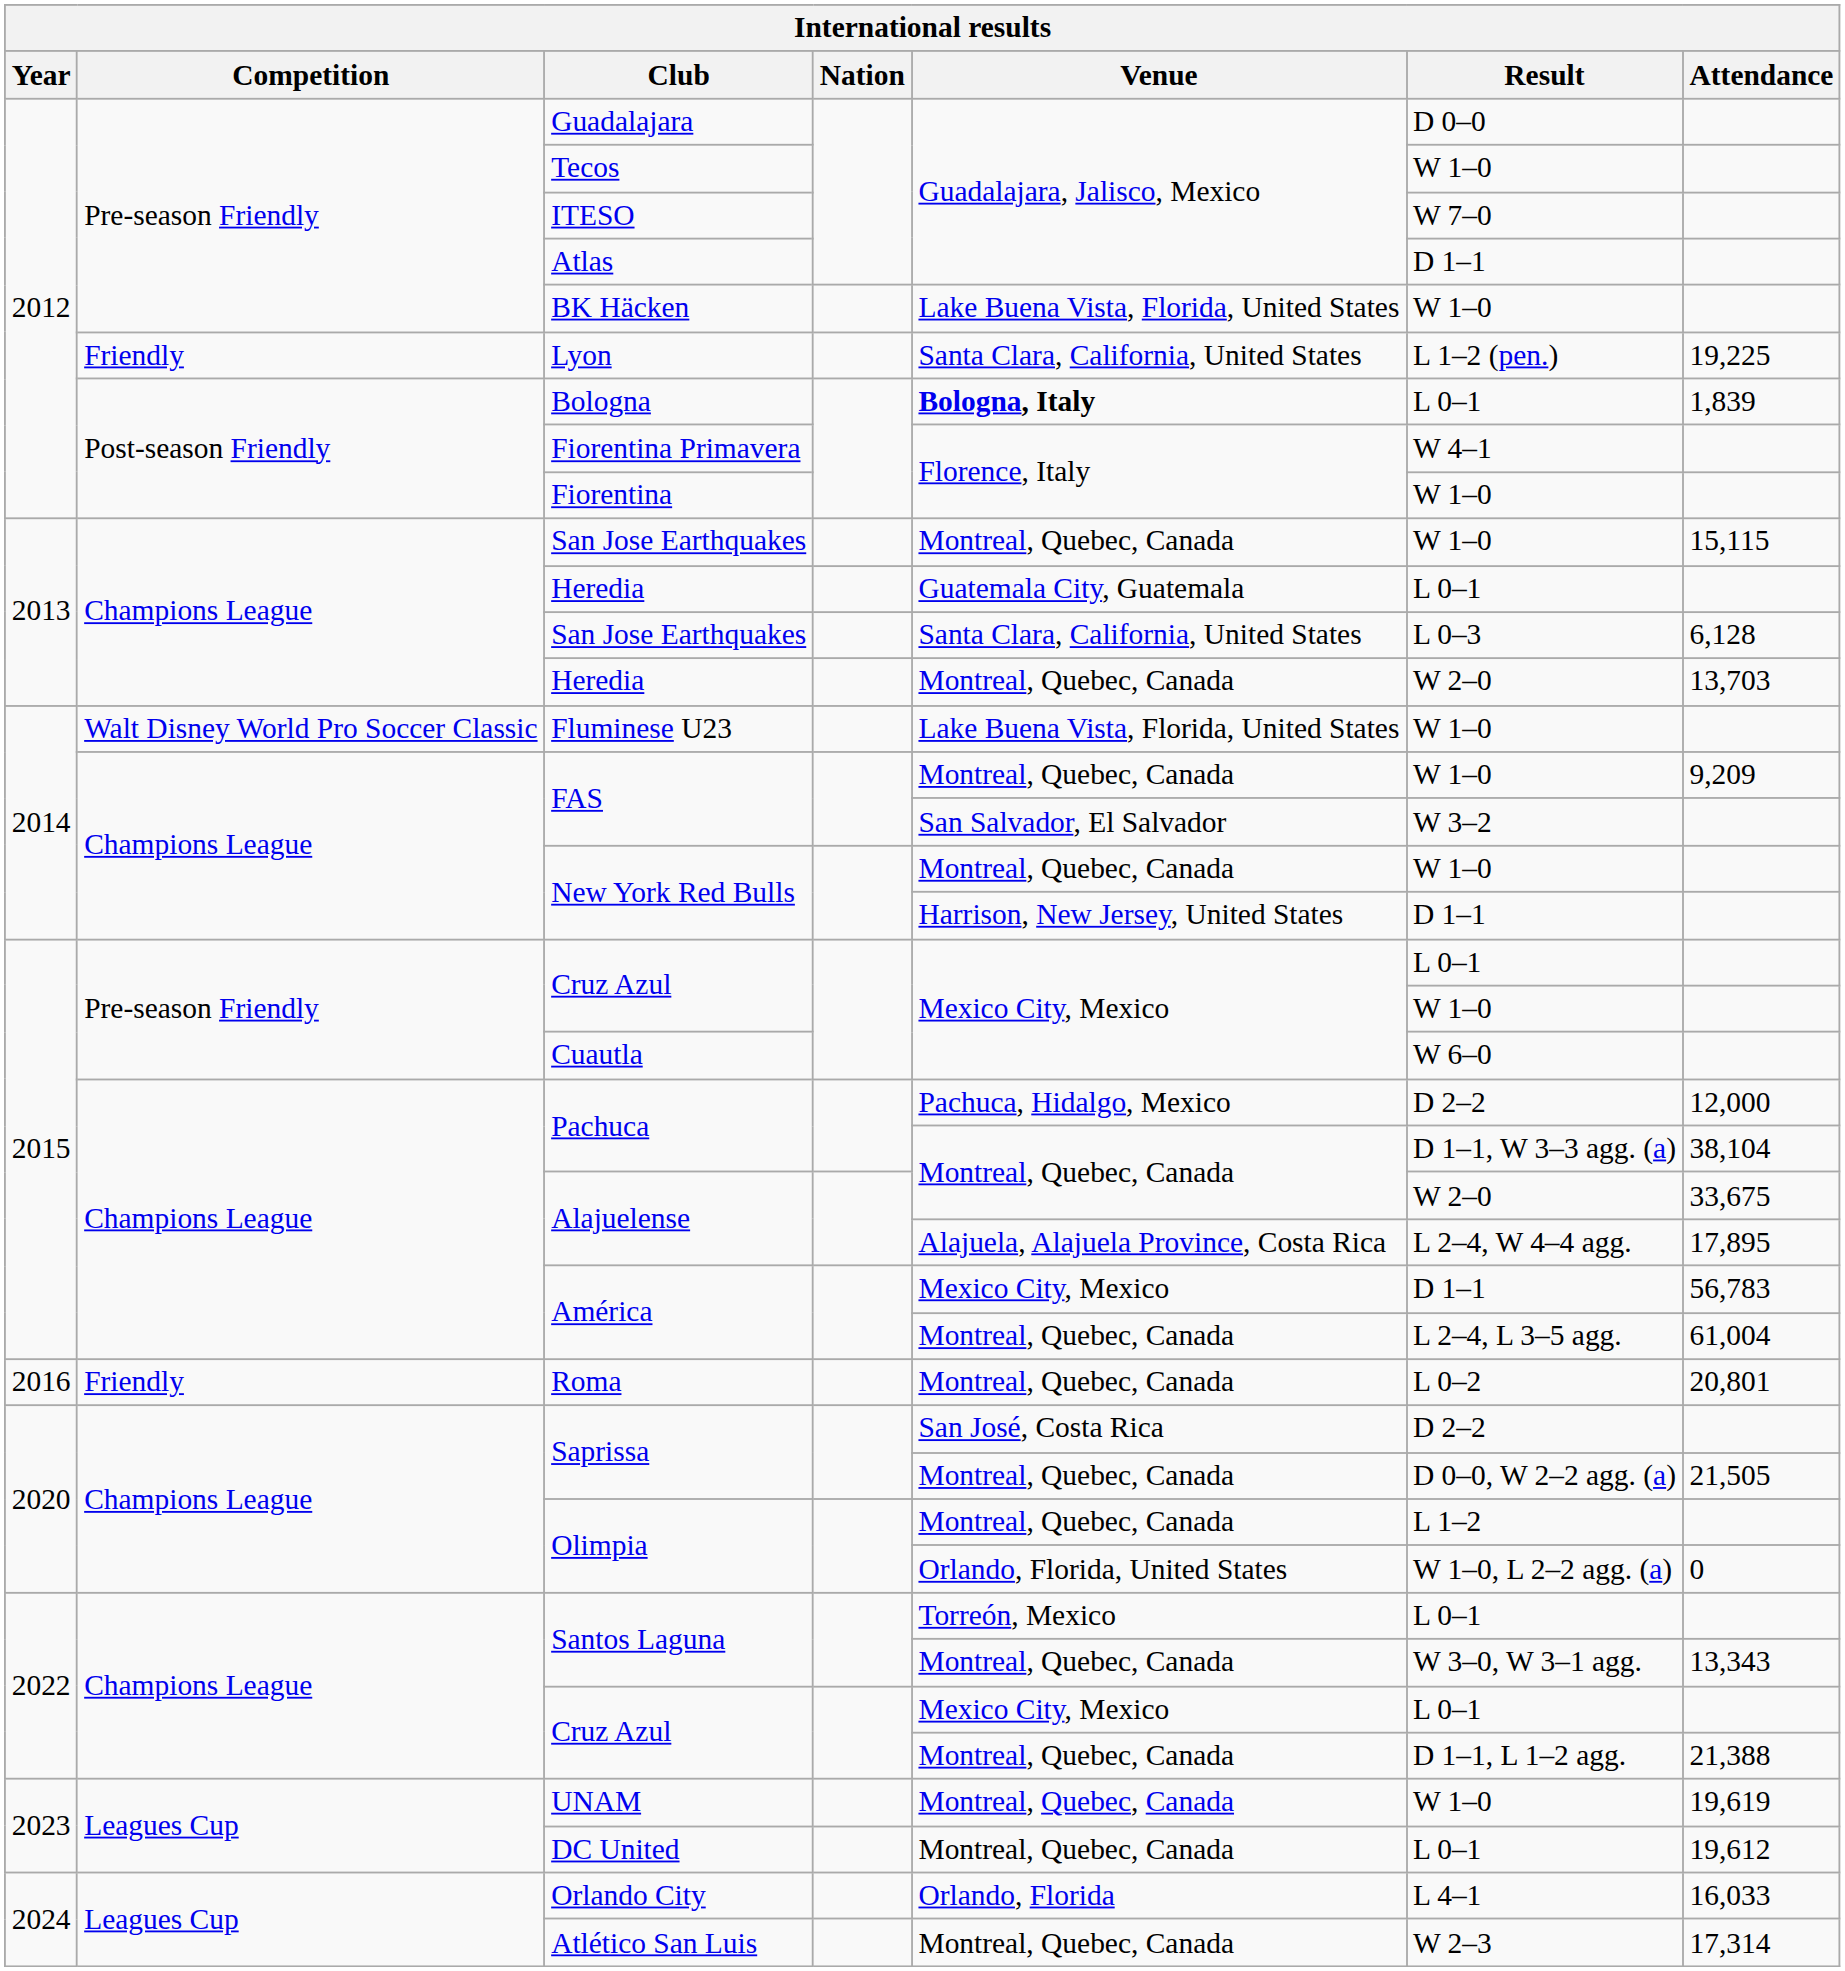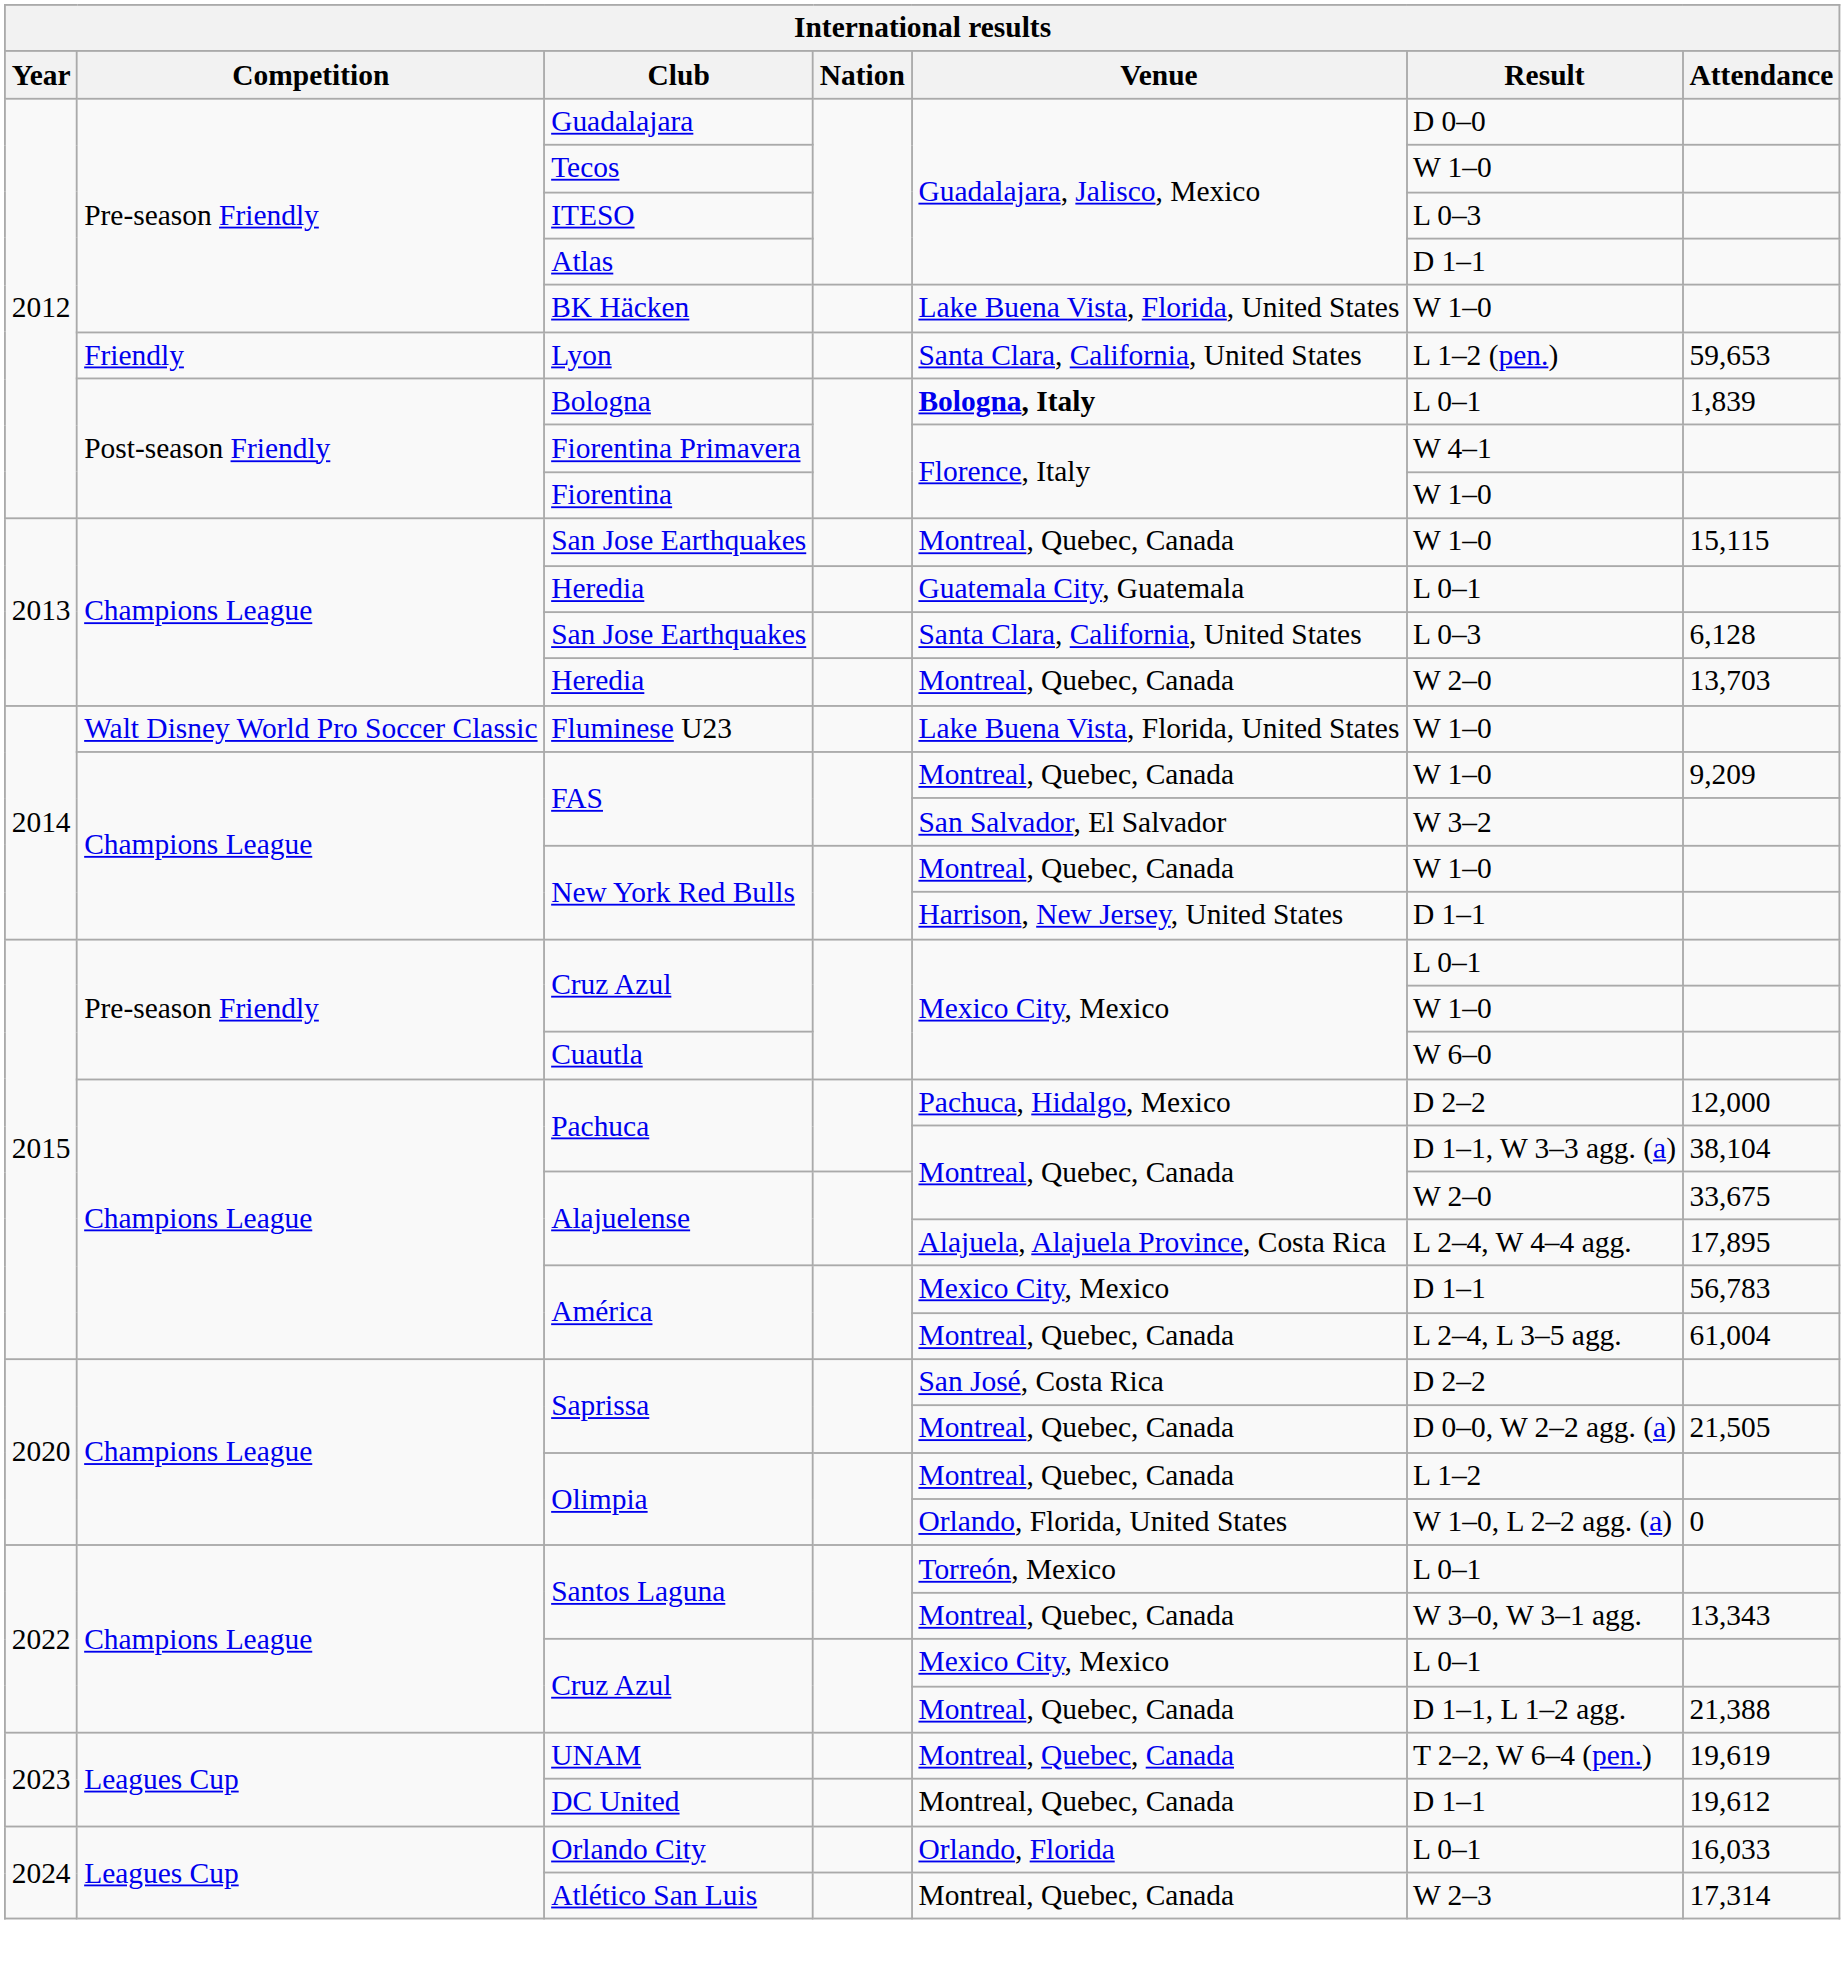 <table class="wikitable">
 <tr>
 <th colspan="7">International results</th>
 </tr>
 <tr>
 <th>Year</th>
 <th>Competition</th>
 <th>Club</th>
 <th>Nation</th>
 <th>Venue</th>
 <th>Result</th>
 <th>Attendance</th>
 </tr>
 <tr>
 <td rowspan="9">2012</td>
 <td rowspan="5">Pre-season <a href='#'>Friendly</a></td>
 <td><a href='#'>Guadalajara</a></td>
 <td rowspan="4"></td>
 <td rowspan="4"><a href='#'>Guadalajara</a>, <a href='#'>Jalisco</a>, Mexico</td>
 <td>D 0–0</td>
 <td></td>
 </tr>
 <tr>
 <td><a href='#'>Tecos</a></td>
 <td>W 1–0</td>
 <td></td>
 </tr>
 <tr>
 <td><a href='#'>ITESO</a></td>
-<td>W 7–0</td>
+<td>L 0–3</td>
 <td></td>
 </tr>
 <tr>
 <td><a href='#'>Atlas</a></td>
 <td>D 1–1</td>
 <td></td>
 </tr>
 <tr>
 <td><a href='#'>BK Häcken</a></td>
 <td></td>
 <td><a href='#'>Lake Buena Vista</a>, <a href='#'>Florida</a>, United States</td>
 <td>W 1–0</td>
 <td></td>
 </tr>
 <tr>
 <td><a href='#'>Friendly</a></td>
 <td><a href='#'>Lyon</a></td>
 <td></td>
 <td><a href='#'>Santa Clara</a>, <a href='#'>California</a>, United States</td>
 <td>L 1–2 (<a href='#'>pen.</a>)</td>
-<td>19,225</td>
+<td>59,653</td>
 </tr>
 <tr>
 <td rowspan="3">Post-season <a href='#'>Friendly</a></td>
 <td><a href='#'>Bologna</a></td>
 <td rowspan="3"></td>
 <td><strong><a href='#'>Bologna</a>, Italy</strong></td>
 <td>L 0–1</td>
 <td>1,839</td>
 </tr>
 <tr>
 <td><a href='#'>Fiorentina Primavera</a></td>
 <td rowspan="2"><a href='#'>Florence</a>, Italy</td>
 <td>W 4–1</td>
 <td></td>
 </tr>
 <tr>
 <td><a href='#'>Fiorentina</a></td>
 <td>W 1–0</td>
 <td></td>
 </tr>
 <tr>
 <td rowspan="4">2013</td>
 <td rowspan="4"><a href='#'>Champions League</a></td>
 <td><a href='#'>San Jose Earthquakes</a></td>
 <td></td>
 <td><a href='#'>Montreal</a>, Quebec, Canada</td>
 <td>W 1–0</td>
 <td>15,115</td>
 </tr>
 <tr>
 <td><a href='#'>Heredia</a></td>
 <td></td>
 <td><a href='#'>Guatemala City</a>, Guatemala</td>
 <td>L 0–1</td>
 <td></td>
 </tr>
 <tr>
 <td><a href='#'>San Jose Earthquakes</a></td>
 <td></td>
 <td><a href='#'>Santa Clara</a>, <a href='#'>California</a>, United States</td>
 <td>L 0–3</td>
 <td>6,128</td>
 </tr>
 <tr>
 <td><a href='#'>Heredia</a></td>
 <td></td>
 <td><a href='#'>Montreal</a>, Quebec, Canada</td>
 <td>W 2–0</td>
 <td>13,703</td>
 </tr>
 <tr>
 <td rowspan="5">2014</td>
 <td><a href='#'>Walt Disney World Pro Soccer Classic</a></td>
 <td><a href='#'>Fluminese</a> U23</td>
 <td></td>
 <td><a href='#'>Lake Buena Vista</a>, Florida, United States</td>
 <td>W 1–0</td>
 <td></td>
 </tr>
 <tr>
 <td rowspan="4"><a href='#'>Champions League</a></td>
 <td rowspan="2"><a href='#'>FAS</a></td>
 <td rowspan="2"></td>
 <td><a href='#'>Montreal</a>, Quebec, Canada</td>
 <td>W 1–0</td>
 <td>9,209</td>
 </tr>
 <tr>
 <td><a href='#'>San Salvador</a>, El Salvador</td>
 <td>W 3–2</td>
 <td></td>
 </tr>
 <tr>
 <td rowspan="2"><a href='#'>New York Red Bulls</a></td>
 <td rowspan="2"></td>
 <td><a href='#'>Montreal</a>, Quebec, Canada</td>
 <td>W 1–0</td>
 <td></td>
 </tr>
 <tr>
 <td><a href='#'>Harrison</a>, <a href='#'>New Jersey</a>, United States</td>
 <td>D 1–1</td>
 <td></td>
 </tr>
 <tr>
 <td rowspan="9">2015</td>
 <td rowspan="3">Pre-season <a href='#'>Friendly</a></td>
 <td rowspan="2"><a href='#'>Cruz Azul</a></td>
 <td rowspan="3"></td>
 <td rowspan="3"><a href='#'>Mexico City</a>, Mexico</td>
 <td>L 0–1</td>
 <td></td>
 </tr>
 <tr>
 <td>W 1–0</td>
 <td></td>
 </tr>
 <tr>
 <td><a href='#'>Cuautla</a></td>
 <td>W 6–0</td>
 <td></td>
 </tr>
 <tr>
 <td rowspan="6"><a href='#'>Champions League</a></td>
 <td rowspan="2"><a href='#'>Pachuca</a></td>
 <td rowspan="2"></td>
 <td><a href='#'>Pachuca</a>, <a href='#'>Hidalgo</a>, Mexico</td>
 <td>D 2–2</td>
 <td>12,000</td>
 </tr>
 <tr>
 <td rowspan="2"><a href='#'>Montreal</a>, Quebec, Canada</td>
 <td>D 1–1, W 3–3 agg. (<a href='#'>a</a>)</td>
 <td>38,104</td>
 </tr>
 <tr>
 <td rowspan="2"><a href='#'>Alajuelense</a></td>
 <td rowspan="2"></td>
 <td>W 2–0</td>
 <td>33,675</td>
 </tr>
 <tr>
 <td><a href='#'>Alajuela</a>, <a href='#'>Alajuela Province</a>, Costa Rica</td>
 <td>L 2–4, W 4–4 agg.</td>
 <td>17,895</td>
 </tr>
 <tr>
 <td rowspan="2"><a href='#'>América</a></td>
 <td rowspan="2"></td>
 <td><a href='#'>Mexico City</a>, Mexico</td>
 <td>D 1–1</td>
 <td>56,783</td>
 </tr>
 <tr>
 <td><a href='#'>Montreal</a>, Quebec, Canada</td>
 <td>L 2–4, L 3–5 agg.</td>
 <td>61,004</td>
 </tr>
 <tr>
-<td>2016</td>
-<td><a href='#'>Friendly</a></td>
-<td><a href='#'>Roma</a></td>
-<td></td>
-<td><a href='#'>Montreal</a>, Quebec, Canada</td>
-<td>L 0–2</td>
-<td>20,801</td>
-</tr>
-<tr>
 <td rowspan="4">2020</td>
 <td rowspan="4"><a href='#'>Champions League</a></td>
 <td rowspan="2"><a href='#'>Saprissa</a></td>
 <td rowspan="2"></td>
 <td><a href='#'>San José</a>, Costa Rica</td>
 <td>D 2–2</td>
 <td></td>
 </tr>
 <tr>
 <td><a href='#'>Montreal</a>, Quebec, Canada</td>
 <td>D 0–0, W 2–2 agg. (<a href='#'>a</a>)</td>
 <td>21,505</td>
 </tr>
 <tr>
 <td rowspan="2"><a href='#'>Olimpia</a></td>
 <td rowspan="2"></td>
 <td><a href='#'>Montreal</a>, Quebec, Canada</td>
 <td>L 1–2</td>
 <td></td>
 </tr>
 <tr>
 <td><a href='#'>Orlando</a>, Florida, United States</td>
 <td>W 1–0, L 2–2 agg. (<a href='#'>a</a>)</td>
 <td>0</td>
 </tr>
 <tr>
 <td rowspan="4">2022</td>
 <td rowspan="4"><a href='#'>Champions League</a></td>
 <td rowspan="2"><a href='#'>Santos Laguna</a></td>
 <td rowspan="2"></td>
 <td><a href='#'>Torreón</a>, Mexico</td>
 <td>L 0–1</td>
 <td></td>
 </tr>
 <tr>
 <td><a href='#'>Montreal</a>, Quebec, Canada</td>
 <td>W 3–0, W 3–1 agg.</td>
 <td>13,343</td>
 </tr>
 <tr>
 <td rowspan="2"><a href='#'>Cruz Azul</a></td>
 <td rowspan="2"></td>
 <td><a href='#'>Mexico City</a>, Mexico</td>
 <td>L 0–1</td>
 <td></td>
 </tr>
 <tr>
 <td><a href='#'>Montreal</a>, Quebec, Canada</td>
 <td>D 1–1, L 1–2 agg.</td>
 <td>21,388</td>
 </tr>
 <tr>
 <td rowspan="2">2023</td>
 <td rowspan="2"><a href='#'>Leagues Cup</a></td>
 <td><a href='#'>UNAM</a></td>
 <td></td>
 <td><a href='#'>Montreal</a>, <a href='#'>Quebec</a>, <a href='#'>Canada</a></td>
-<td>W 1–0</td>
+<td>T 2–2, W 6–4 (<a href='#'>pen.</a>)</td>
 <td>19,619 </td>
 </tr>
 <tr>
 <td><a href='#'>DC United</a></td>
 <td></td>
 <td>Montreal, Quebec, Canada</td>
-<td>L 0–1</td>
+<td>D 1–1</td>
 <td>19,612 </td>
 </tr>
 <tr>
 <td rowspan="2">2024</td>
 <td rowspan="2"><a href='#'>Leagues Cup</a></td>
 <td><a href='#'>Orlando City</a></td>
 <td></td>
 <td><a href='#'>Orlando</a>, <a href='#'>Florida</a></td>
-<td>L 4–1</td>
+<td>L 0–1</td>
 <td>16,033 </td>
 </tr>
 <tr>
 <td><a href='#'>Atlético San Luis</a></td>
 <td></td>
 <td>Montreal, Quebec, Canada</td>
 <td>W 2–3</td>
 <td>17,314 </td>
 </tr>
 </table>
